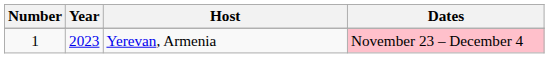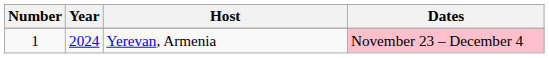 <table class="wikitable">
 <tr>
 <th width=20>Number</th>
 <th width=20>Year</th>
 <th width=250>Host</th>
 <th width=200>Dates</th>
 </tr>
 <tr style="background:#9acdff;">
 </tr>
 <tr>
 <td align=center>1</td>
-<td><a href='#'>2023</a></td>
+<td><a href='#'>2024</a></td>
 <td> <a href='#'>Yerevan</a>, Armenia</td>
 <td style="background: pink;">November 23 – December 4</td>
 </tr>
 </table>
